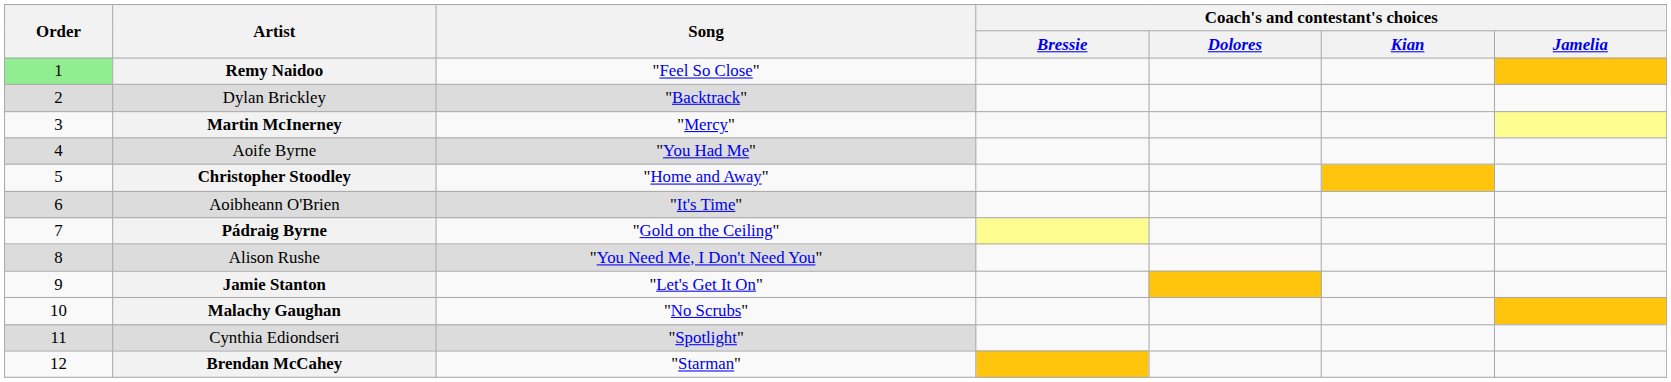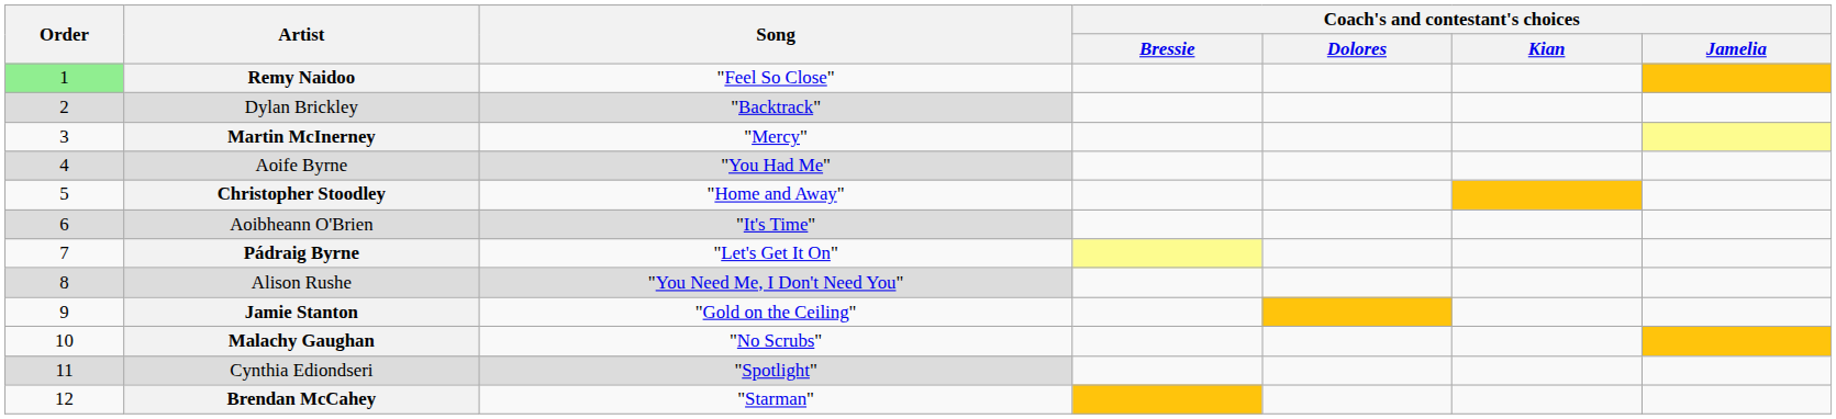 <table class="wikitable" style="text-align:center; width:100%;">
 <tr>
 <th scope="col" rowspan="2" width="5%">Order</th>
 <th scope="col" rowspan="2" width="15%">Artist</th>
 <th scope="col" rowspan="2" width="25%">Song</th>
 <th scope="col" colspan="4" width="32%">Coach's and contestant's choices</th>
 </tr>
 <tr>
 <th width="8%"><em><a href='#'>Bressie</a></em></th>
 <th width="8%"><em><a href='#'>Dolores</a></em></th>
 <th width="8%"><em><a href='#'>Kian</a></em></th>
 <th width="8%"><em><a href='#'>Jamelia</a></em></th>
 </tr>
 <tr>
 <td style="background: lightgreen;">1</td>
 <th scope="row">Remy Naidoo</th>
 <td>"<a href='#'>Feel So Close</a>"</td>
 <td></td>
 <td></td>
 <td></td>
 <td style="background-color:#FFC40C;"><strong></strong></td>
 </tr>
 <tr>
 <td style="background-color:#DCDCDC;">2</td>
 <td style="background-color:#DCDCDC;">Dylan Brickley</td>
 <td style="background-color:#DCDCDC;">"<a href='#'>Backtrack</a>"</td>
 <td></td>
 <td></td>
 <td></td>
 <td></td>
 </tr>
 <tr>
 <td>3</td>
 <th scope="row">Martin McInerney</th>
 <td>"<a href='#'>Mercy</a>"</td>
 <td></td>
 <td><strong></strong></td>
 <td><strong></strong></td>
 <td style="background-color:#fdfc8f;"><strong></strong></td>
 </tr>
 <tr>
 <td style="background-color:#DCDCDC;">4</td>
 <td style="background-color:#DCDCDC;">Aoife Byrne</td>
 <td style="background-color:#DCDCDC;">"<a href='#'>You Had Me</a>"</td>
 <td></td>
 <td></td>
 <td></td>
 <td></td>
 </tr>
 <tr>
 <td>5</td>
 <th scope="row">Christopher Stoodley</th>
 <td>"<a href='#'>Home and Away</a>"</td>
 <td></td>
 <td></td>
 <td style="background-color:#FFC40C;"><strong></strong></td>
 <td></td>
 </tr>
 <tr>
 <td style="background-color:#DCDCDC;">6</td>
 <td style="background-color:#DCDCDC;">Aoibheann O'Brien</td>
 <td style="background-color:#DCDCDC;">"<a href='#'>It's Time</a>"</td>
 <td></td>
 <td></td>
 <td></td>
 <td></td>
 </tr>
 <tr>
 <td>7</td>
 <th scope="row">Pádraig Byrne</th>
-<td>"<a href='#'>Gold on the Ceiling</a>"</td>
+<td>"<a href='#'>Let's Get It On</a>"</td>
 <td style="background-color:#fdfc8f;"><strong></strong></td>
 <td></td>
 <td><strong></strong></td>
 <td><strong></strong></td>
 </tr>
 <tr>
 <td style="background-color:#DCDCDC;">8</td>
 <td style="background-color:#DCDCDC;">Alison Rushe</td>
 <td style="background-color:#DCDCDC;">"<a href='#'>You Need Me, I Don't Need You</a>"</td>
 <td></td>
 <td></td>
 <td></td>
 <td></td>
 </tr>
 <tr>
 <td>9</td>
 <th scope="row">Jamie Stanton</th>
-<td>"<a href='#'>Let's Get It On</a>"</td>
+<td>"<a href='#'>Gold on the Ceiling</a>"</td>
 <td></td>
 <td style="background-color:#FFC40C;"><strong></strong></td>
 <td></td>
 <td></td>
 </tr>
 <tr>
 <td>10</td>
 <th scope="row">Malachy Gaughan</th>
 <td>"<a href='#'>No Scrubs</a>"</td>
 <td></td>
 <td></td>
 <td></td>
 <td style="background-color:#FFC40C;"><strong></strong></td>
 </tr>
 <tr>
 <td style="background-color:#DCDCDC;">11</td>
 <td style="background-color:#DCDCDC;">Cynthia Ediondseri</td>
 <td style="background-color:#DCDCDC;">"<a href='#'>Spotlight</a>"</td>
 <td></td>
 <td></td>
 <td></td>
 <td></td>
 </tr>
 <tr>
 <td>12</td>
 <th scope="row">Brendan McCahey</th>
 <td>"<a href='#'>Starman</a>"</td>
 <td style="background-color:#FFC40C;"><strong></strong></td>
 <td></td>
 <td></td>
 <td></td>
 </tr>
 </table>
